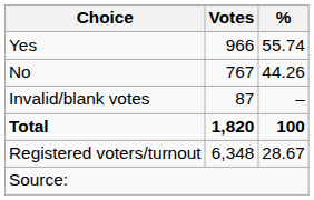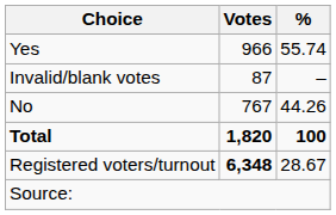 <table class=wikitable style=text-align:right>
 <tr>
 <th>Choice</th>
 <th>Votes</th>
 <th>%</th>
 </tr>
 <tr>
 <td align=left>Yes</td>
 <td>966</td>
 <td>55.74</td>
 </tr>
 <tr>
+<td align=left>Invalid/blank votes</td>
+<td>87</td>
+<td>–</td>
+</tr>
+<tr>
 <td align=left>No</td>
 <td>767</td>
 <td>44.26</td>
-</tr>
-<tr>
-<td align=left>Invalid/blank votes</td>
-<td>87</td>
-<td>–</td>
 </tr>
 <tr>
 <td align=left><strong>Total</strong></td>
 <td><strong>1,820</strong></td>
 <td><strong>100</strong></td>
 </tr>
 <tr>
 <td align=left>Registered voters/turnout</td>
-<td>6,348</td>
+<td><strong>6,348</strong></td>
 <td>28.67</td>
 </tr>
 <tr>
 <td align=left colspan=3>Source: </td>
 </tr>
 </table>
